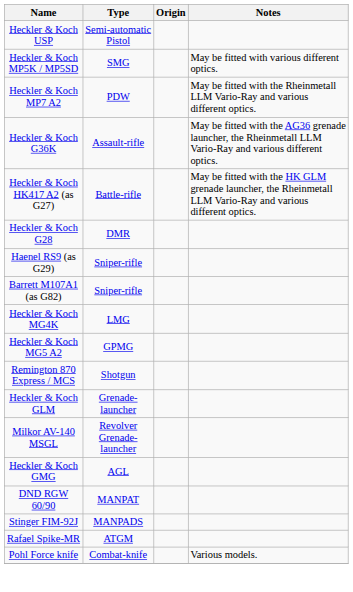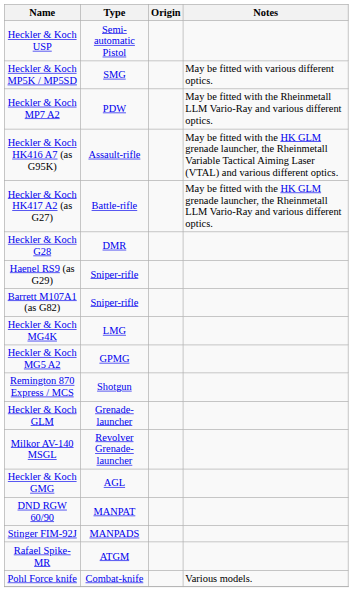 <table class="wikitable" width="60%" align=center style="font-size:100%; text-align:center;">
 <tr style="background: #e3e3e3"|>
 <th>Name</th>
 <th>Type</th>
 <th>Origin</th>
 <th>Notes</th>
 </tr>
 <tr>
 <td><a href='#'>Heckler & Koch USP</a></td>
 <td><a href='#'>Semi-automatic Pistol</a></td>
 <td></td>
 <td></td>
 </tr>
 <tr>
 <td><a href='#'>Heckler & Koch MP5K / MP5SD</a></td>
 <td><a href='#'>SMG</a></td>
 <td></td>
 <td style="text-align:left;">May be fitted with various different optics.</td>
 </tr>
 <tr>
 <td><a href='#'>Heckler & Koch MP7 A2</a></td>
 <td><a href='#'>PDW</a></td>
 <td></td>
 <td style="text-align:left;">May be fitted with the Rheinmetall LLM Vario-Ray and various different optics.</td>
 </tr>
 <tr>
-<td><a href='#'>Heckler & Koch G36K</a></td>
+<td><a href='#'>Heckler & Koch HK416 A7</a> (as G95K)</td>
 <td><a href='#'>Assault-rifle</a></td>
 <td></td>
-<td style="text-align:left;">May be fitted with the <a href='#'>AG36</a> grenade launcher, the Rheinmetall LLM Vario-Ray and various different optics.</td>
+<td style="text-align:left;">May be fitted with the <a href='#'>HK GLM</a> grenade launcher, the Rheinmetall Variable Tactical Aiming Laser (VTAL) and various different optics.</td>
 </tr>
 <tr>
 <td><a href='#'>Heckler & Koch HK417 A2</a> (as G27)</td>
 <td><a href='#'>Battle-rifle</a></td>
 <td></td>
 <td style="text-align:left;">May be fitted with the <a href='#'>HK GLM</a> grenade launcher, the Rheinmetall LLM Vario-Ray and various different optics.</td>
 </tr>
 <tr>
 <td><a href='#'>Heckler & Koch G28</a></td>
 <td><a href='#'>DMR</a></td>
 <td></td>
 <td></td>
 </tr>
 <tr>
 <td><a href='#'>Haenel RS9</a> (as G29)</td>
 <td><a href='#'>Sniper-rifle</a></td>
 <td></td>
 <td></td>
 </tr>
 <tr>
 <td><a href='#'>Barrett M107A1</a> (as G82)</td>
 <td><a href='#'>Sniper-rifle</a></td>
 <td></td>
 <td></td>
 </tr>
 <tr>
 <td><a href='#'>Heckler & Koch MG4K</a></td>
 <td><a href='#'>LMG</a></td>
 <td></td>
 <td></td>
 </tr>
 <tr>
 <td><a href='#'>Heckler & Koch MG5 A2</a></td>
 <td><a href='#'>GPMG</a></td>
 <td></td>
 <td></td>
 </tr>
 <tr>
 <td><a href='#'>Remington 870 Express / MCS</a></td>
 <td><a href='#'>Shotgun</a></td>
 <td></td>
 <td></td>
 </tr>
 <tr>
 <td><a href='#'>Heckler & Koch GLM</a></td>
 <td><a href='#'>Grenade-launcher</a></td>
 <td></td>
 <td></td>
 </tr>
 <tr>
 <td><a href='#'>Milkor AV-140 MSGL</a></td>
 <td><a href='#'>Revolver Grenade-launcher</a></td>
 <td></td>
 <td></td>
 </tr>
 <tr>
 <td><a href='#'>Heckler & Koch GMG</a></td>
 <td><a href='#'>AGL</a></td>
 <td></td>
 <td></td>
 </tr>
 <tr>
 <td><a href='#'>DND RGW 60/90</a></td>
 <td><a href='#'>MANPAT</a></td>
 <td></td>
 <td></td>
 </tr>
 <tr>
 <td><a href='#'>Stinger FIM-92J</a></td>
 <td><a href='#'>MANPADS</a></td>
 <td></td>
 <td></td>
 </tr>
 <tr>
 <td><a href='#'>Rafael Spike-MR</a></td>
 <td><a href='#'>ATGM</a></td>
 <td></td>
 <td></td>
 </tr>
 <tr>
 <td><a href='#'>Pohl Force knife</a></td>
 <td><a href='#'>Combat-knife</a></td>
 <td></td>
 <td style="text-align:left;">Various models.</td>
 </tr>
 <tr>
 </tr>
 </table>
